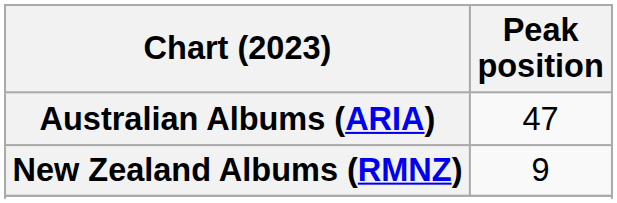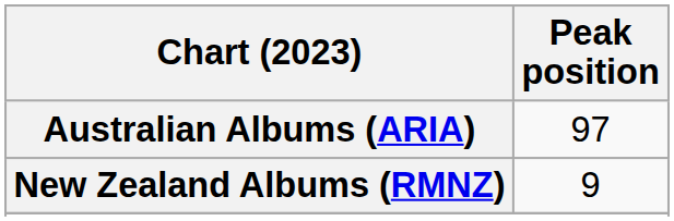 <table class="wikitable sortable plainrowheaders" style="text-align:center">
 <tr>
 <th scope="col">Chart (2023)</th>
 <th scope="col">Peak<br>position</th>
 </tr>
 <tr>
 <th scope="row">Australian Albums (<a href='#'>ARIA</a>)</th>
-<td>47</td>
+<td>97</td>
 </tr>
 <tr>
 <th scope="row">New Zealand Albums (<a href='#'>RMNZ</a>)</th>
 <td>9</td>
 </tr>
 <tr>
 </tr>
 <tr>
 </tr>
 <tr>
 </tr>
 </table>
